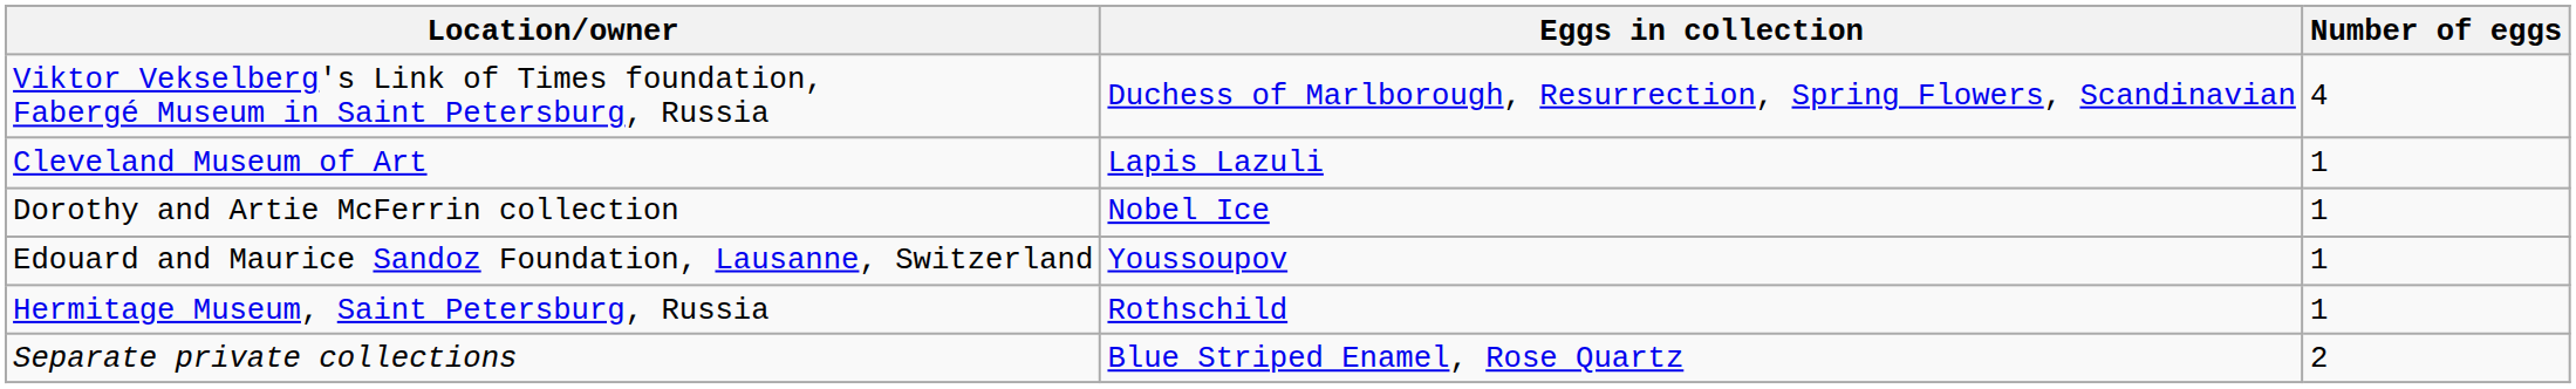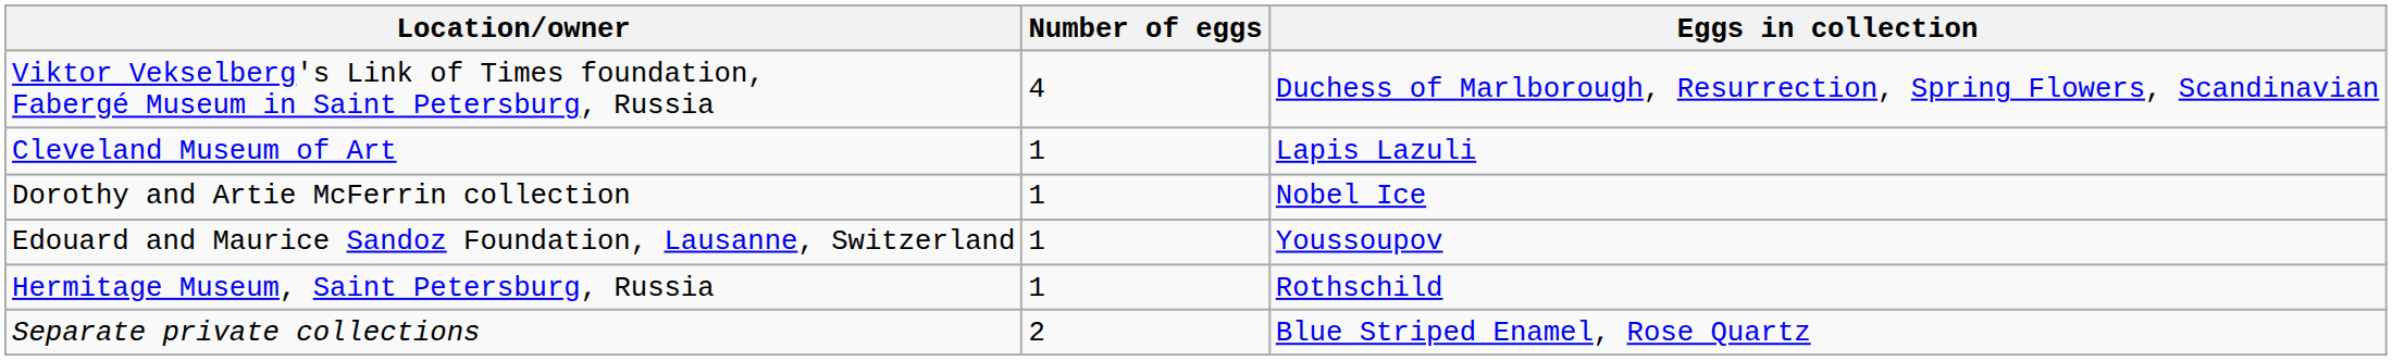 <table class="wikitable sortable plainrowheaders">
 <tr>
 <th>Location/owner</th>
+<th>Number of eggs</th>
 <th>Eggs in collection</th>
-<th>Number of eggs</th>
 </tr>
 <tr>
 <td><a href='#'>Viktor Vekselberg</a>'s Link of Times foundation, <br> <a href='#'>Fabergé Museum in Saint Petersburg</a>, Russia</td>
+<td>4</td>
 <td><a href='#'>Duchess of Marlborough</a>, <a href='#'>Resurrection</a>, <a href='#'>Spring Flowers</a>, <a href='#'>Scandinavian</a></td>
-<td>4</td>
 </tr>
 <tr>
 <td><a href='#'>Cleveland Museum of Art</a></td>
+<td>1</td>
 <td><a href='#'>Lapis Lazuli</a></td>
-<td>1</td>
 </tr>
 <tr>
 <td>Dorothy and Artie McFerrin collection</td>
+<td>1</td>
 <td><a href='#'>Nobel Ice</a></td>
-<td>1</td>
 </tr>
 <tr>
 <td>Edouard and Maurice <a href='#'>Sandoz</a> Foundation, <a href='#'>Lausanne</a>, Switzerland</td>
+<td>1</td>
 <td><a href='#'>Youssoupov</a></td>
-<td>1</td>
 </tr>
 <tr>
 <td><a href='#'>Hermitage Museum</a>, <a href='#'>Saint Petersburg</a>, Russia</td>
+<td>1</td>
 <td><a href='#'>Rothschild</a></td>
-<td>1</td>
 </tr>
 <tr>
 <td><em>Separate private collections</em></td>
+<td>2</td>
 <td><a href='#'>Blue Striped Enamel</a>, <a href='#'>Rose Quartz</a></td>
-<td>2</td>
 </tr>
 </table>
